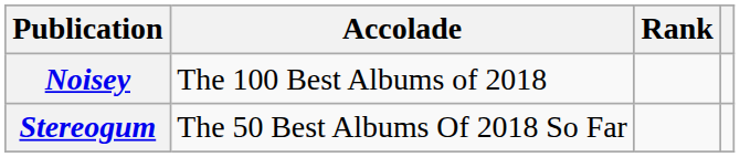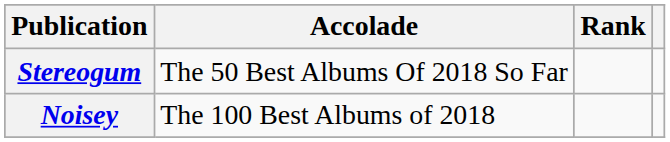 <table class="wikitable sortable plainrowheaders">
 <tr>
 <th scope="col">Publication</th>
 <th scope="col">Accolade</th>
 <th scope="col">Rank</th>
 <th class="unsortable" scope="col"></th>
 </tr>
 <tr>
+<th scope="row"><em><a href='#'>Stereogum</a></em></th>
+<td>The 50 Best Albums Of 2018 So Far</td>
+<td></td>
+<td></td>
+</tr>
+<tr>
 <th scope="row"><em><a href='#'>Noisey</a></em></th>
 <td>The 100 Best Albums of 2018</td>
 <td></td>
 <td></td>
 </tr>
-<tr>
-<th scope="row"><em><a href='#'>Stereogum</a></em></th>
-<td>The 50 Best Albums Of 2018 So Far</td>
-<td></td>
-<td></td>
-</tr>
 </table>
